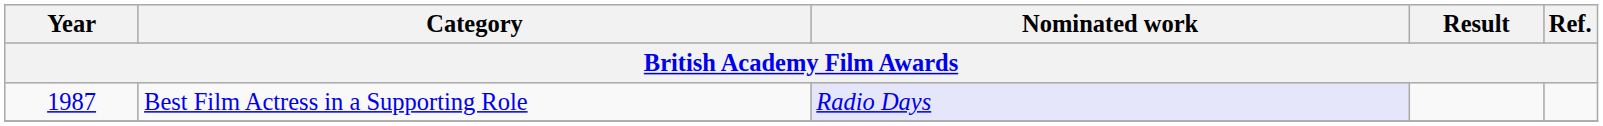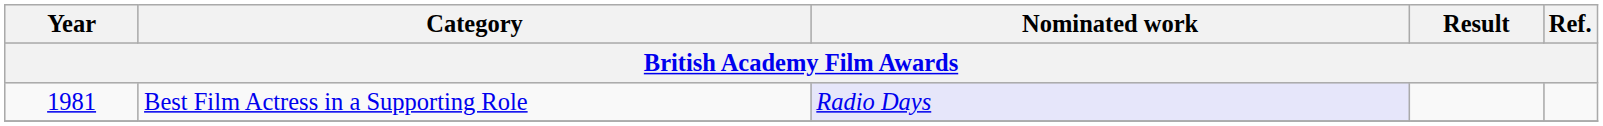 <table class=wikitable>
 <tr>
 <th scope="col" style="width:5em;">Year</th>
 <th scope="col" style="width:27em;">Category</th>
 <th scope="col" style="width:24em;">Nominated work</th>
 <th scope="col" style="width:5em;">Result</th>
 <th>Ref.</th>
 </tr>
 <tr>
 <th colspan=5><a href='#'>British Academy Film Awards</a></th>
 </tr>
 <tr>
-<td style="text-align:center;"><a href='#'>1987</a></td>
+<td style="text-align:center;"><a href='#'>1981</a></td>
 <td><a href='#'>Best Film Actress in a Supporting Role</a></td>
 <td style="background: lavender;"><em><a href='#'>Radio Days</a></em></td>
 <td></td>
 <td style="text-align:center;"></td>
 </tr>
 <tr>
 </tr>
 </table>
